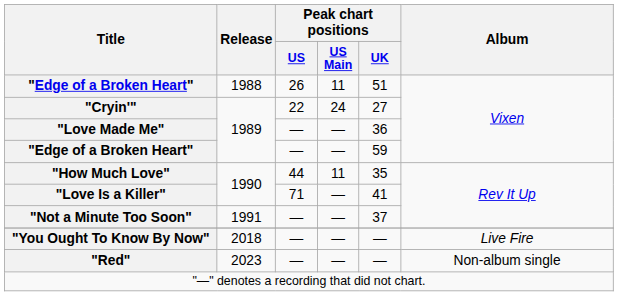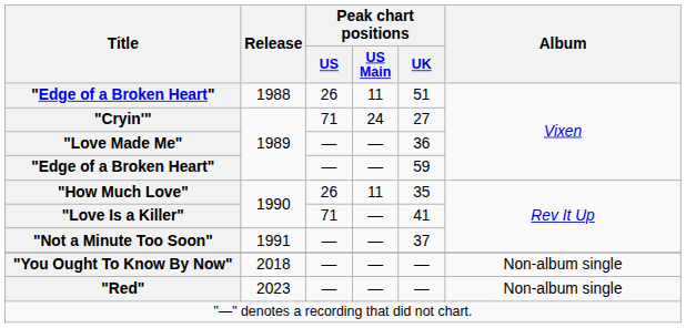 <table class="wikitable plainrowheaders" style="text-align:center;">
 <tr>
 <th scope="col" rowspan="2" style="width:15em;">Title</th>
 <th scope="col" rowspan="2" style="width:0.5em;">Release</th>
 <th colspan="3" scope="col">Peak chart positions</th>
 <th scope="col" rowspan="2" style="width:15em;">Album</th>
 </tr>
 <tr>
 <th scope="col" style="width:2.9em;font-size:90%;"><a href='#'>US</a></th>
 <th scope="col" style="width:2.9em;font-size:90%;"><a href='#'>US<br>Main</a></th>
 <th scope="col" style="width:2.9em;font-size:90%;"><a href='#'>UK</a><br></th>
 </tr>
 <tr>
 <th scope="row">"<a href='#'>Edge of a Broken Heart</a>"</th>
 <td>1988</td>
 <td align="center">26</td>
 <td align="center">11</td>
 <td align="center">51</td>
 <td rowspan=4><em><a href='#'>Vixen</a></em></td>
 </tr>
 <tr>
 <th scope="row">"Cryin'"</th>
 <td rowspan=3>1989</td>
-<td align="center">22</td>
+<td align="center">71</td>
 <td align="center">24</td>
 <td align="center">27</td>
 </tr>
 <tr>
 <th scope="row">"Love Made Me"</th>
 <td align="center">—</td>
 <td align="center">—</td>
 <td align="center">36</td>
 </tr>
 <tr>
 <th scope="row">"Edge of a Broken Heart"</th>
 <td align="center">—</td>
 <td align="center">—</td>
 <td align="center">59</td>
 </tr>
 <tr>
 <th scope="row">"How Much Love"</th>
 <td rowspan=2>1990</td>
-<td align="center">44</td>
+<td align="center">26</td>
 <td align="center">11</td>
 <td align="center">35</td>
 <td rowspan=3><em><a href='#'>Rev It Up</a></em></td>
 </tr>
 <tr>
 <th scope="row">"Love Is a Killer"</th>
 <td align="center">71</td>
 <td align="center">—</td>
 <td align="center">41</td>
 </tr>
 <tr>
 <th scope="row">"Not a Minute Too Soon"</th>
 <td>1991</td>
 <td align="center">—</td>
 <td align="center">—</td>
 <td align="center">37</td>
 </tr>
 <tr>
 </tr>
 <tr>
 <th scope="row">"You Ought To Know By Now"</th>
 <td>2018</td>
 <td align="center">—</td>
 <td align="center">—</td>
 <td align="center">—</td>
-<td><em>Live Fire</em></td>
+<td>Non-album single</td>
 </tr>
 <tr>
 <th scope="row">"Red"</th>
 <td>2023</td>
 <td align="center">—</td>
 <td align="center">—</td>
 <td align="center">—</td>
 <td>Non-album single</td>
 </tr>
 <tr>
 <td colspan="11" style="font-size:90%">"—" denotes a recording that did not chart.</td>
 </tr>
 </table>
